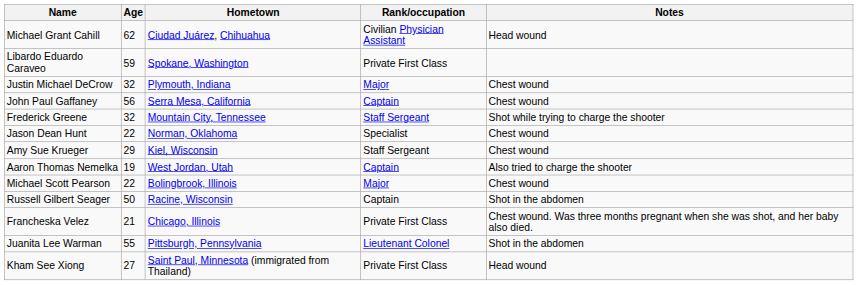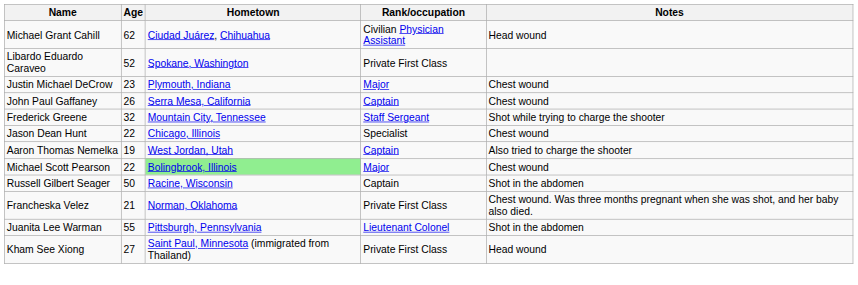 <table class="sortable wikitable" style="font-size: 95%;">
 <tr>
 <th>Name</th>
 <th>Age</th>
 <th>Hometown</th>
 <th>Rank/occupation</th>
 <th>Notes</th>
 </tr>
 <tr>
 <td>Michael Grant Cahill</td>
 <td>62</td>
 <td><a href='#'>Ciudad Juárez</a>, <a href='#'>Chihuahua</a></td>
 <td>Civilian <a href='#'>Physician Assistant</a></td>
 <td>Head wound</td>
 </tr>
 <tr>
 <td>Libardo Eduardo Caraveo</td>
-<td>59</td>
+<td>52</td>
 <td><a href='#'>Spokane, Washington</a></td>
 <td>Private First Class</td>
 <td></td>
 </tr>
 <tr>
 <td>Justin Michael DeCrow</td>
-<td>32</td>
+<td>23</td>
 <td><a href='#'>Plymouth, Indiana</a></td>
 <td><a href='#'>Major</a></td>
 <td>Chest wound</td>
 </tr>
 <tr>
 <td>John Paul Gaffaney</td>
-<td>56</td>
+<td>26</td>
 <td><a href='#'>Serra Mesa, California</a></td>
 <td><a href='#'>Captain</a></td>
 <td>Chest wound</td>
 </tr>
 <tr>
 <td>Frederick Greene</td>
 <td>32</td>
 <td><a href='#'>Mountain City, Tennessee</a></td>
 <td><a href='#'>Staff Sergeant</a></td>
 <td>Shot while trying to charge the shooter</td>
 </tr>
 <tr>
 <td>Jason Dean Hunt</td>
 <td>22</td>
-<td><a href='#'>Norman, Oklahoma</a></td>
+<td><a href='#'>Chicago, Illinois</a></td>
 <td Specialist (rank)>Specialist</td>
-<td>Chest wound</td>
-</tr>
-<tr>
-<td>Amy Sue Krueger</td>
-<td>29</td>
-<td><a href='#'>Kiel, Wisconsin</a></td>
-<td Staff Sergeant#Army 14>Staff Sergeant</td>
 <td>Chest wound</td>
 </tr>
 <tr>
 <td>Aaron Thomas Nemelka</td>
 <td>19</td>
 <td><a href='#'>West Jordan, Utah</a></td>
 <td><a href='#'>Captain</a></td>
 <td>Also tried to charge the shooter</td>
 </tr>
 <tr>
 <td>Michael Scott Pearson</td>
 <td>22</td>
-<td><a href='#'>Bolingbrook, Illinois</a></td>
+<td style="background: lightgreen;"><a href='#'>Bolingbrook, Illinois</a></td>
 <td><a href='#'>Major</a></td>
 <td>Chest wound</td>
 </tr>
 <tr>
 <td>Russell Gilbert Seager</td>
 <td>50</td>
 <td><a href='#'>Racine, Wisconsin</a></td>
 <td>Captain</td>
 <td>Shot in the abdomen</td>
 </tr>
 <tr>
 <td>Francheska Velez</td>
 <td>21</td>
-<td><a href='#'>Chicago, Illinois</a></td>
+<td><a href='#'>Norman, Oklahoma</a></td>
 <td>Private First Class</td>
 <td>Chest wound. Was three months pregnant when she was shot, and her baby also died.</td>
 </tr>
 <tr>
 <td>Juanita Lee Warman</td>
 <td>55</td>
 <td><a href='#'>Pittsburgh, Pennsylvania</a></td>
 <td><a href='#'>Lieutenant Colonel</a></td>
 <td>Shot in the abdomen</td>
 </tr>
 <tr>
 <td>Kham See Xiong</td>
 <td>27</td>
 <td><a href='#'>Saint Paul, Minnesota</a> (immigrated from Thailand)</td>
 <td>Private First Class</td>
 <td>Head wound</td>
 </tr>
 </table>
